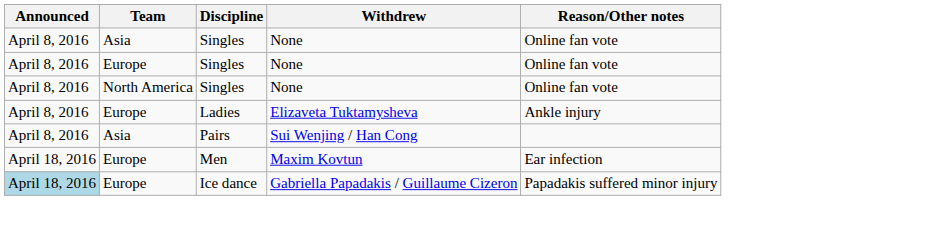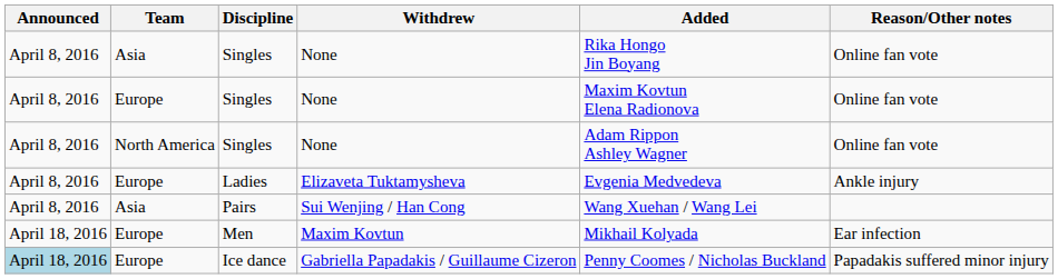 <table class="wikitable sortable">
 <tr>
 <th>Announced</th>
 <th>Team</th>
 <th>Discipline</th>
 <th>Withdrew</th>
+<th>Added</th>
 <th>Reason/Other notes</th>
 </tr>
 <tr>
 <td>April 8, 2016</td>
 <td>Asia</td>
 <td>Singles</td>
 <td>None</td>
+<td><a href='#'>Rika Hongo</a> <br> <a href='#'>Jin Boyang</a></td>
 <td>Online fan vote</td>
 </tr>
 <tr>
 <td>April 8, 2016</td>
 <td>Europe</td>
 <td>Singles</td>
 <td>None</td>
+<td><a href='#'>Maxim Kovtun</a> <br> <a href='#'>Elena Radionova</a></td>
 <td>Online fan vote</td>
 </tr>
 <tr>
 <td>April 8, 2016</td>
 <td>North America</td>
 <td>Singles</td>
 <td>None</td>
+<td><a href='#'>Adam Rippon</a> <br> <a href='#'>Ashley Wagner</a></td>
 <td>Online fan vote</td>
 </tr>
 <tr>
 <td>April 8, 2016</td>
 <td>Europe</td>
 <td>Ladies</td>
 <td><a href='#'>Elizaveta Tuktamysheva</a></td>
+<td><a href='#'>Evgenia Medvedeva</a></td>
 <td>Ankle injury</td>
 </tr>
 <tr>
 <td>April 8, 2016</td>
 <td>Asia</td>
 <td>Pairs</td>
 <td><a href='#'>Sui Wenjing</a> / <a href='#'>Han Cong</a></td>
+<td><a href='#'>Wang Xuehan</a> / <a href='#'>Wang Lei</a></td>
 <td></td>
 </tr>
 <tr>
 <td>April 18, 2016</td>
 <td>Europe</td>
 <td>Men</td>
 <td><a href='#'>Maxim Kovtun</a></td>
+<td><a href='#'>Mikhail Kolyada</a></td>
 <td>Ear infection</td>
 </tr>
 <tr>
 <td style="background: lightblue;">April 18, 2016</td>
 <td>Europe</td>
 <td>Ice dance</td>
 <td><a href='#'>Gabriella Papadakis</a> / <a href='#'>Guillaume Cizeron</a></td>
+<td><a href='#'>Penny Coomes</a> / <a href='#'>Nicholas Buckland</a></td>
 <td>Papadakis suffered minor injury</td>
 </tr>
 </table>
